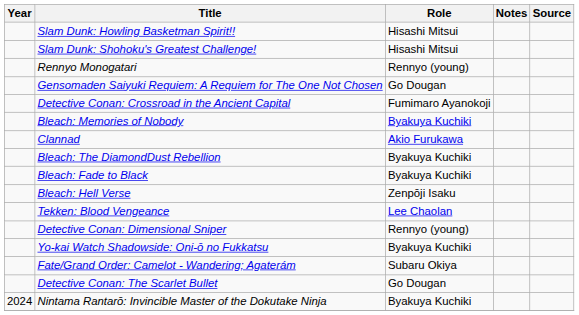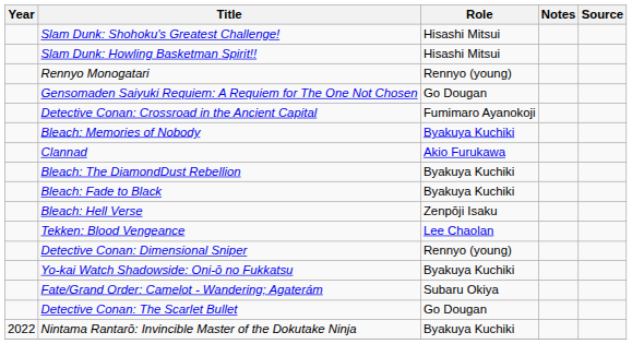 <table class="wikitable sortable plainrowheaders">
 <tr>
 <th>Year</th>
 <th>Title</th>
 <th>Role</th>
 <th class="unsortable">Notes</th>
 <th class="unsortable">Source</th>
 </tr>
 <tr>
 <td></td>
-<td><em><a href='#'>Slam Dunk: Howling Basketman Spirit!!</a></em></td>
+<td><em><a href='#'>Slam Dunk: Shohoku's Greatest Challenge!</a></em></td>
 <td>Hisashi Mitsui</td>
 <td></td>
 <td></td>
 </tr>
 <tr>
 <td></td>
-<td><em><a href='#'>Slam Dunk: Shohoku's Greatest Challenge!</a></em></td>
+<td><em><a href='#'>Slam Dunk: Howling Basketman Spirit!!</a></em></td>
 <td>Hisashi Mitsui</td>
 <td></td>
 <td></td>
 </tr>
 <tr>
 <td></td>
 <td><em>Rennyo Monogatari</em></td>
 <td>Rennyo (young)</td>
 <td></td>
 <td></td>
 </tr>
 <tr>
 <td></td>
 <td><em><a href='#'>Gensomaden Saiyuki Requiem: A Requiem for The One Not Chosen</a></em></td>
 <td>Go Dougan</td>
 <td></td>
 <td></td>
 </tr>
 <tr>
 <td></td>
 <td><em><a href='#'>Detective Conan: Crossroad in the Ancient Capital</a></em></td>
 <td>Fumimaro Ayanokoji</td>
 <td></td>
 <td></td>
 </tr>
 <tr>
 <td></td>
 <td><em><a href='#'>Bleach: Memories of Nobody</a></em></td>
 <td><a href='#'>Byakuya Kuchiki</a></td>
 <td></td>
 <td></td>
 </tr>
 <tr>
 <td></td>
 <td><em><a href='#'>Clannad</a></em></td>
 <td><a href='#'>Akio Furukawa</a></td>
 <td></td>
 <td></td>
 </tr>
 <tr>
 <td></td>
 <td><em><a href='#'>Bleach: The DiamondDust Rebellion</a></em></td>
 <td>Byakuya Kuchiki</td>
 <td></td>
 <td></td>
 </tr>
 <tr>
 <td></td>
 <td><em><a href='#'>Bleach: Fade to Black</a></em></td>
 <td>Byakuya Kuchiki</td>
 <td></td>
 <td></td>
 </tr>
 <tr>
 <td></td>
 <td><em><a href='#'>Bleach: Hell Verse</a></em></td>
 <td>Zenpōji Isaku</td>
 <td></td>
 <td></td>
 </tr>
 <tr>
 <td></td>
 <td><em><a href='#'>Tekken: Blood Vengeance</a></em></td>
 <td><a href='#'>Lee Chaolan</a></td>
 <td></td>
 <td></td>
 </tr>
 <tr>
 <td></td>
 <td><em><a href='#'>Detective Conan: Dimensional Sniper</a></em></td>
 <td>Rennyo (young)</td>
 <td></td>
 <td></td>
 </tr>
 <tr>
 <td></td>
 <td><em><a href='#'>Yo-kai Watch Shadowside: Oni-ō no Fukkatsu</a></em></td>
 <td>Byakuya Kuchiki</td>
 <td></td>
 <td></td>
 </tr>
 <tr>
 <td></td>
 <td><em><a href='#'>Fate/Grand Order: Camelot - Wandering; Agaterám</a></em></td>
 <td>Subaru Okiya</td>
 <td></td>
 <td></td>
 </tr>
 <tr>
 <td></td>
 <td><em><a href='#'>Detective Conan: The Scarlet Bullet</a></em></td>
 <td>Go Dougan</td>
 <td></td>
 <td></td>
 </tr>
 <tr>
-<td>2024</td>
+<td>2022</td>
 <td><em>Nintama Rantarō: Invincible Master of the Dokutake Ninja</em></td>
 <td>Byakuya Kuchiki</td>
 <td></td>
 <td></td>
 </tr>
 <tr>
 </tr>
 </table>
